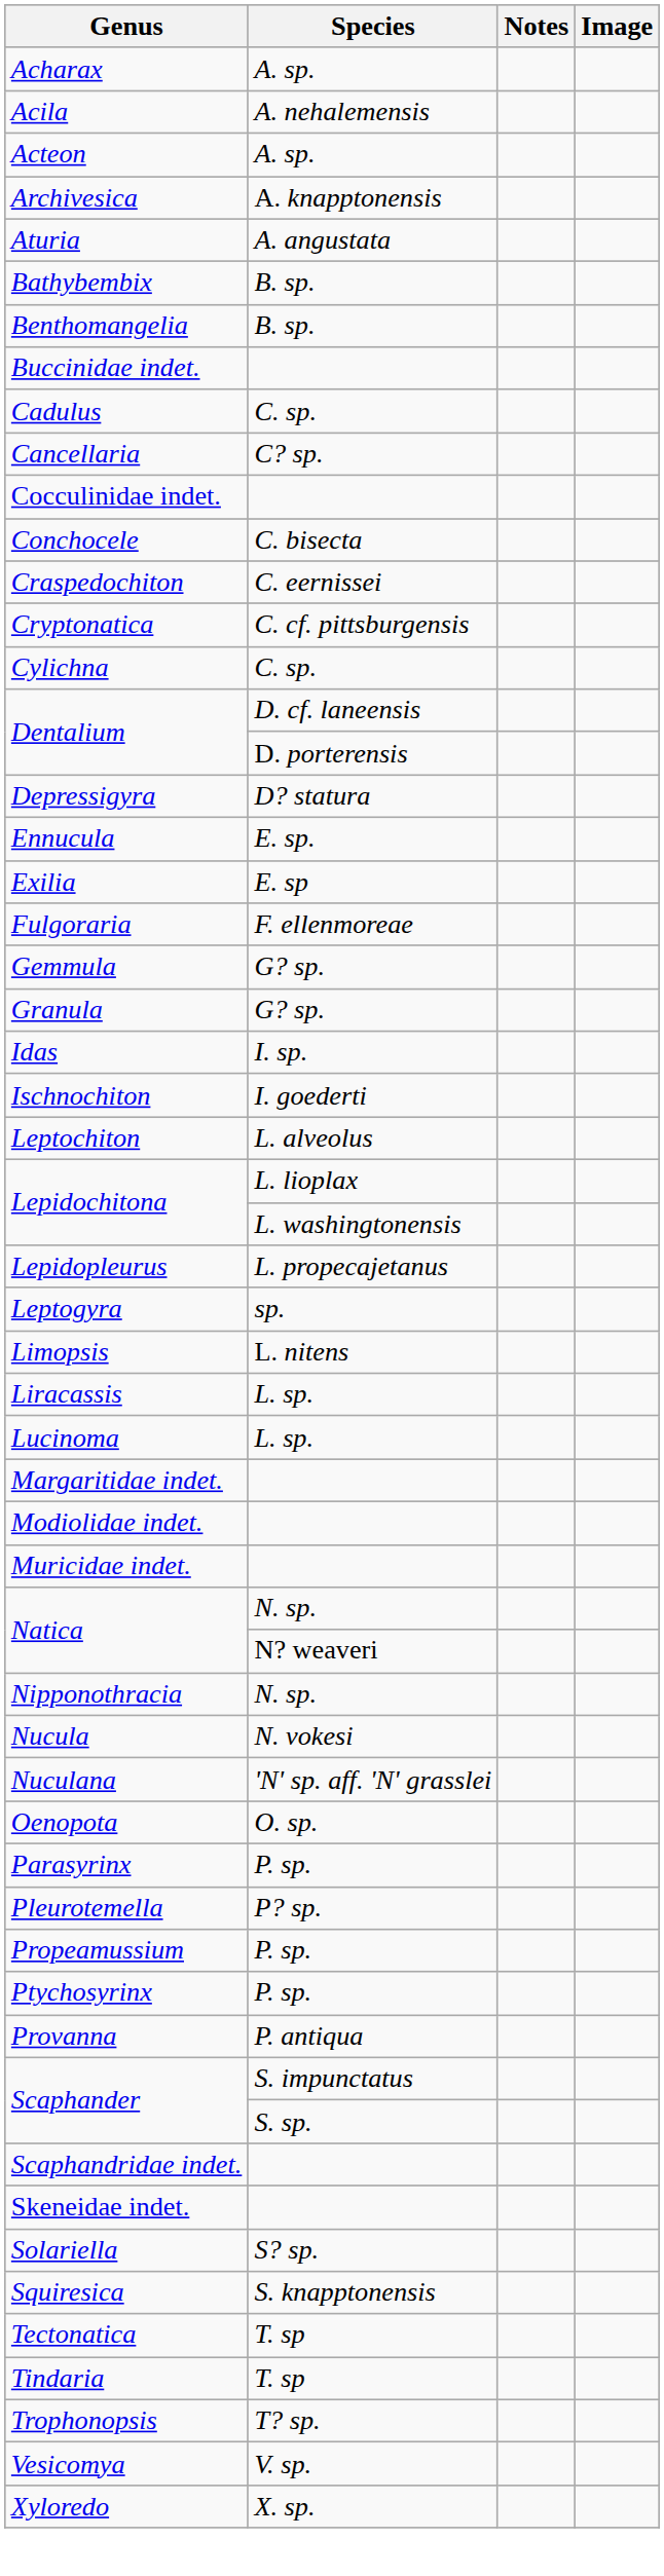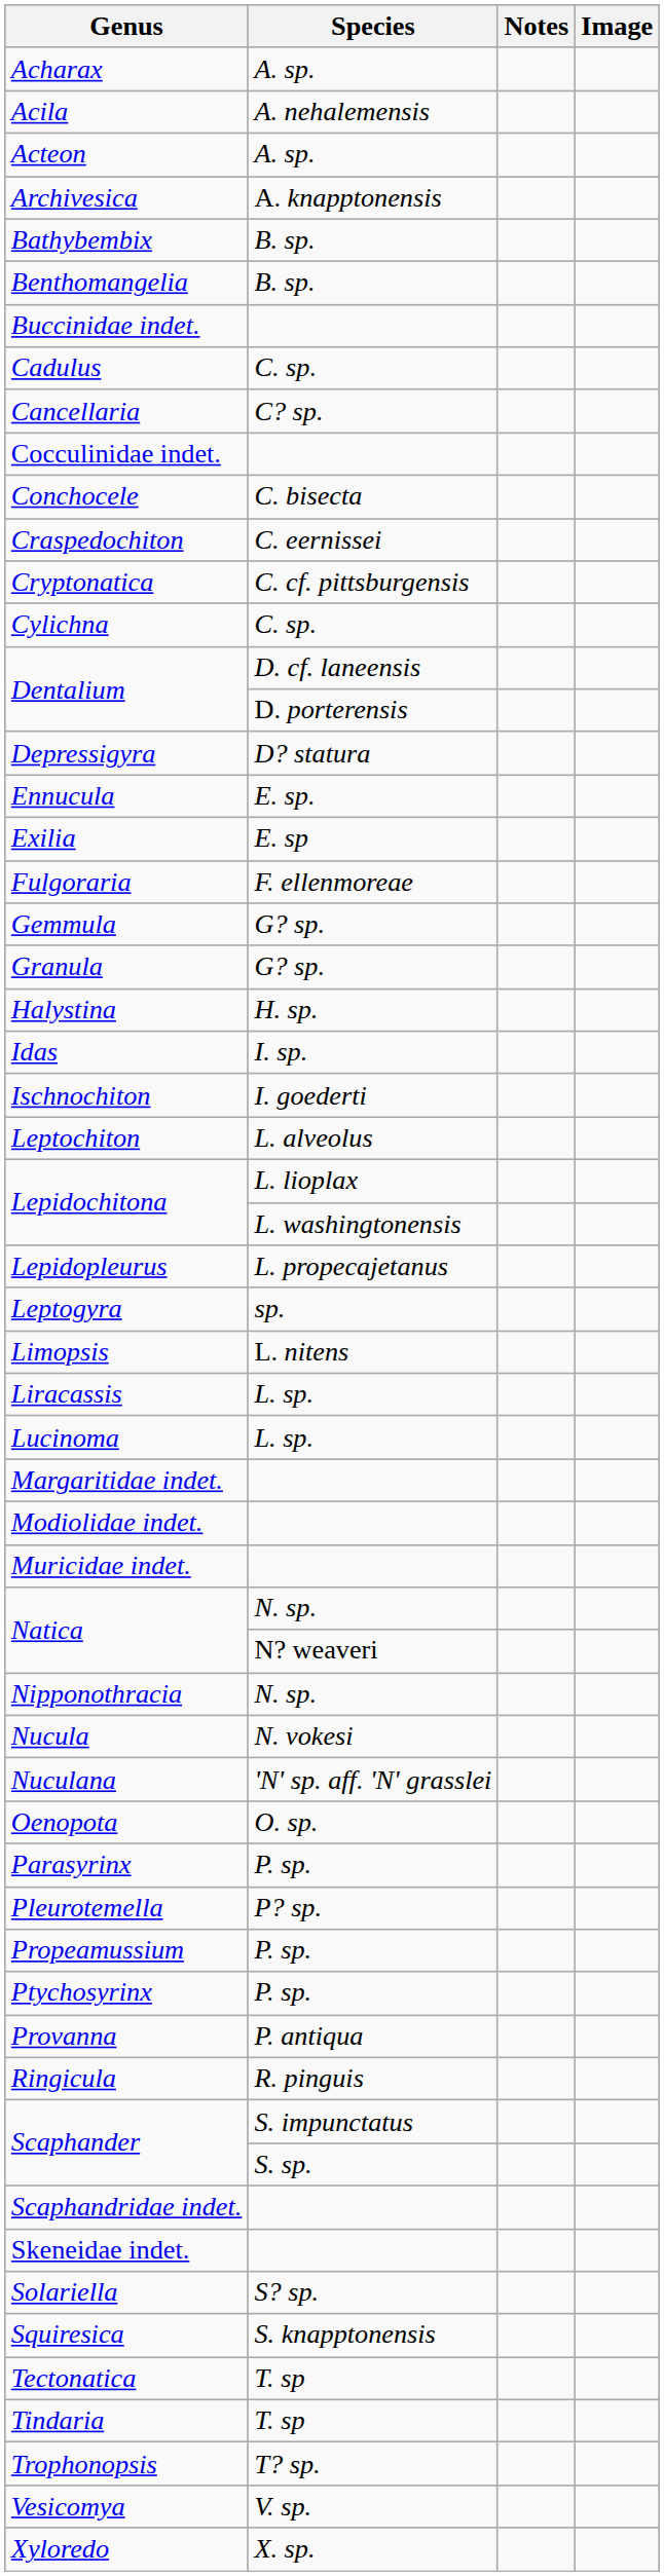 <table class="wikitable">
 <tr>
 <th>Genus</th>
 <th>Species</th>
 <th>Notes</th>
 <th>Image</th>
 </tr>
 <tr>
 <td><em><a href='#'>Acharax</a></em></td>
 <td><em>A. sp.</em></td>
 <td></td>
 <td></td>
 </tr>
 <tr>
 <td><em><a href='#'>Acila</a></em> </td>
 <td><em>A. nehalemensis</em></td>
 <td></td>
 <td></td>
 </tr>
 <tr>
 <td><em><a href='#'>Acteon</a></em></td>
 <td><em>A. sp.</em></td>
 <td></td>
 <td></td>
 </tr>
 <tr>
 <td><em><a href='#'>Archivesica</a></em></td>
 <td>A. <em>knapptonensis</em></td>
-<td></td>
-<td></td>
-</tr>
-<tr>
-<td><em><a href='#'>Aturia</a></em></td>
-<td><em>A. angustata</em></td>
 <td></td>
 <td></td>
 </tr>
 <tr>
 <td><em><a href='#'>Bathybembix</a></em></td>
 <td><em>B. sp.</em></td>
 <td></td>
 <td></td>
 </tr>
 <tr>
 <td><em><a href='#'>Benthomangelia</a></em> </td>
 <td><em>B. sp.</em></td>
 <td></td>
 <td></td>
 </tr>
 <tr>
 <td><em><a href='#'>Buccinidae indet.</a></em></td>
 <td></td>
 <td></td>
 <td></td>
 </tr>
 <tr>
 <td><em><a href='#'>Cadulus</a></em></td>
 <td><em>C. sp.</em></td>
 <td></td>
 <td></td>
 </tr>
 <tr>
 <td><em><a href='#'>Cancellaria</a></em></td>
 <td><em>C? sp.</em></td>
 <td></td>
 <td></td>
 </tr>
 <tr>
 <td><a href='#'>Cocculinidae indet.</a></td>
 <td></td>
 <td></td>
 <td></td>
 </tr>
 <tr>
 <td><em><a href='#'>Conchocele</a></em></td>
 <td><em>C. bisecta</em></td>
 <td></td>
 <td></td>
 </tr>
 <tr>
 <td><em><a href='#'>Craspedochiton</a></em></td>
 <td><em>C. eernissei</em></td>
 <td></td>
 <td></td>
 </tr>
 <tr>
 <td><em><a href='#'>Cryptonatica</a></em></td>
 <td><em>C. cf. pittsburgensis</em></td>
 <td></td>
 <td></td>
 </tr>
 <tr>
 <td><em><a href='#'>Cylichna</a></em></td>
 <td><em>C. sp.</em></td>
 <td></td>
 <td></td>
 </tr>
 <tr>
 <td rowspan="2"><em><a href='#'>Dentalium</a></em> </td>
 <td><em>D. cf. laneensis</em></td>
 <td></td>
 <td></td>
 </tr>
 <tr>
 <td>D. <em>porterensis</em></td>
 <td></td>
 <td></td>
 </tr>
 <tr>
 <td><em><a href='#'>Depressigyra</a></em></td>
 <td><em>D? statura</em></td>
 <td></td>
 <td></td>
 </tr>
 <tr>
 <td><em><a href='#'>Ennucula</a></em></td>
 <td><em>E. sp.</em></td>
 <td></td>
 <td></td>
 </tr>
 <tr>
 <td><em><a href='#'>Exilia</a></em></td>
 <td><em>E. sp</em></td>
 <td></td>
 <td></td>
 </tr>
 <tr>
 <td><em><a href='#'>Fulgoraria</a></em></td>
 <td><em>F. ellenmoreae</em></td>
 <td></td>
 <td></td>
 </tr>
 <tr>
 <td><em><a href='#'>Gemmula</a></em></td>
 <td><em>G? sp.</em></td>
 <td></td>
 <td></td>
 </tr>
 <tr>
 <td><em><a href='#'>Granula</a></em></td>
 <td><em>G? sp.</em></td>
+<td></td>
+<td></td>
+</tr>
+<tr>
+<td><em><a href='#'>Halystina</a></em> </td>
+<td><em>H. sp.</em></td>
 <td></td>
 <td></td>
 </tr>
 <tr>
 <td><em><a href='#'>Idas</a></em></td>
 <td><em>I. sp.</em></td>
 <td></td>
 <td></td>
 </tr>
 <tr>
 <td><em><a href='#'>Ischnochiton</a></em></td>
 <td><em>I. goederti</em></td>
 <td></td>
 <td></td>
 </tr>
 <tr>
 <td><em><a href='#'>Leptochiton</a></em></td>
 <td><em>L. alveolus</em></td>
 <td></td>
 <td></td>
 </tr>
 <tr>
 <td rowspan="2"><em><a href='#'>Lepidochitona</a></em></td>
 <td><em>L. lioplax</em></td>
 <td></td>
 <td></td>
 </tr>
 <tr>
 <td><em>L. washingtonensis</em></td>
 <td></td>
 <td></td>
 </tr>
 <tr>
 <td><em><a href='#'>Lepidopleurus</a></em></td>
 <td><em>L. propecajetanus</em></td>
 <td></td>
 <td></td>
 </tr>
 <tr>
 <td><em><a href='#'>Leptogyra</a></em></td>
 <td><em>sp.</em></td>
 <td></td>
 <td></td>
 </tr>
 <tr>
 <td><em><a href='#'>Limopsis</a></em> </td>
 <td>L. <em>nitens</em></td>
 <td></td>
 <td></td>
 </tr>
 <tr>
 <td><em><a href='#'>Liracassis</a></em></td>
 <td><em>L. sp.</em></td>
 <td></td>
 <td></td>
 </tr>
 <tr>
 <td><em><a href='#'>Lucinoma</a></em></td>
 <td><em>L. sp.</em></td>
 <td></td>
 <td></td>
 </tr>
 <tr>
 <td><em><a href='#'>Margaritidae indet.</a></em></td>
 <td></td>
 <td></td>
 <td></td>
 </tr>
 <tr>
 <td><em><a href='#'>Modiolidae indet.</a></em></td>
 <td></td>
 <td></td>
 <td></td>
 </tr>
 <tr>
 <td><em><a href='#'>Muricidae indet.</a></em></td>
 <td></td>
 <td></td>
 <td></td>
 </tr>
 <tr>
 <td rowspan="2"><em><a href='#'>Natica</a></em></td>
 <td><em>N. sp.</em></td>
 <td></td>
 <td></td>
 </tr>
 <tr>
 <td>N? weaveri</td>
 <td></td>
 <td></td>
 </tr>
 <tr>
 <td><em><a href='#'>Nipponothracia</a></em></td>
 <td><em>N. sp.</em></td>
 <td></td>
 <td></td>
 </tr>
 <tr>
 <td><em><a href='#'>Nucula</a></em></td>
 <td><em>N. vokesi</em></td>
 <td></td>
 <td></td>
 </tr>
 <tr>
 <td><em><a href='#'>Nuculana</a></em></td>
 <td><em>'N' sp. aff. 'N'  grasslei</em></td>
 <td></td>
 <td></td>
 </tr>
 <tr>
 <td><em><a href='#'>Oenopota</a></em> </td>
 <td><em>O. sp.</em></td>
 <td></td>
 <td></td>
 </tr>
 <tr>
 <td><em><a href='#'>Parasyrinx</a></em> </td>
 <td><em>P. sp.</em></td>
 <td></td>
 <td></td>
 </tr>
 <tr>
 <td><em><a href='#'>Pleurotemella</a></em></td>
 <td><em>P? sp.</em></td>
 <td></td>
 <td></td>
 </tr>
 <tr>
 <td><em><a href='#'>Propeamussium</a></em> </td>
 <td><em>P. sp.</em></td>
 <td></td>
 <td></td>
 </tr>
 <tr>
 <td><em><a href='#'>Ptychosyrinx</a></em> </td>
 <td><em>P. sp.</em></td>
 <td></td>
 <td></td>
 </tr>
 <tr>
 <td><em><a href='#'>Provanna</a></em></td>
 <td><em>P. antiqua</em></td>
 <td></td>
 <td></td>
 </tr>
 <tr>
+<td><em><a href='#'>Ringicula</a></em> </td>
+<td><em>R. pinguis</em></td>
+<td></td>
+<td></td>
+</tr>
+<tr>
 <td rowspan="2"><em><a href='#'>Scaphander</a></em></td>
 <td><em>S. impunctatus</em></td>
 <td></td>
 <td></td>
 </tr>
 <tr>
 <td><em>S. sp.</em></td>
 <td></td>
 <td></td>
 </tr>
 <tr>
 <td><em><a href='#'>Scaphandridae indet.</a></em></td>
 <td></td>
 <td></td>
 <td></td>
 </tr>
 <tr>
 <td><a href='#'>Skeneidae indet.</a></td>
 <td></td>
 <td></td>
 <td></td>
 </tr>
 <tr>
 <td><em><a href='#'>Solariella</a></em></td>
 <td><em>S? sp.</em></td>
 <td></td>
 <td></td>
 </tr>
 <tr>
 <td><em><a href='#'>Squiresica</a></em></td>
 <td><em>S. knapptonensis</em></td>
 <td></td>
 <td></td>
 </tr>
 <tr>
 <td><em><a href='#'>Tectonatica</a></em> </td>
 <td><em>T. sp</em></td>
 <td></td>
 <td></td>
 </tr>
 <tr>
 <td><em><a href='#'>Tindaria</a></em></td>
 <td><em>T. sp</em></td>
 <td></td>
 <td></td>
 </tr>
 <tr>
 <td><em><a href='#'>Trophonopsis</a></em></td>
 <td><em>T? sp.</em></td>
 <td></td>
 <td></td>
 </tr>
 <tr>
 <td><em><a href='#'>Vesicomya</a></em></td>
 <td><em>V. sp.</em></td>
 <td></td>
 <td></td>
 </tr>
 <tr>
 <td><em><a href='#'>Xyloredo</a></em></td>
 <td><em>X. sp.</em></td>
 <td></td>
 <td></td>
 </tr>
 </table>
